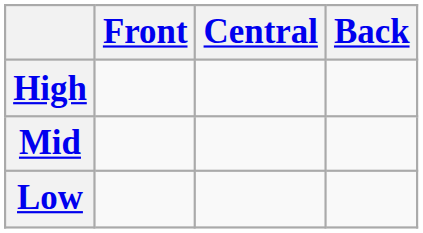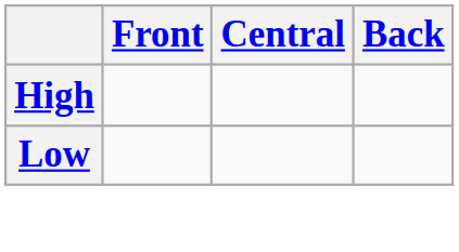 <table class="wikitable" style="text-align: center;">
 <tr>
 <th></th>
 <th scope="col"><a href='#'>Front</a></th>
 <th scope="col"><a href='#'>Central</a></th>
 <th scope="col"><a href='#'>Back</a></th>
 </tr>
 <tr>
 <th scope="row"><a href='#'>High</a></th>
 <td> </td>
 <td></td>
 <td> </td>
 </tr>
 <tr>
-<th scope="row"><a href='#'>Mid</a></th>
-<td> </td>
-<td></td>
-<td> </td>
-</tr>
-<tr>
 <th scope="row"><a href='#'>Low</a></th>
 <td></td>
 <td> </td>
 <td></td>
 </tr>
 </table>
